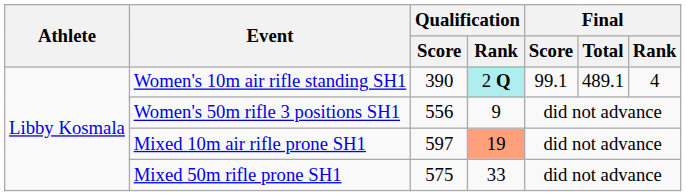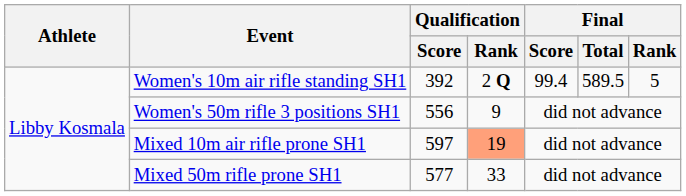 <table class=wikitable style="font-size:90%">
 <tr>
 <th rowspan="2">Athlete</th>
 <th rowspan="2">Event</th>
 <th colspan="2">Qualification</th>
 <th colspan="3">Final</th>
 </tr>
 <tr>
 <th>Score</th>
 <th>Rank</th>
 <th>Score</th>
 <th>Total</th>
 <th>Rank</th>
 </tr>
 <tr>
 <td rowspan="4"><a href='#'>Libby Kosmala</a></td>
 <td><a href='#'>Women's 10m air rifle standing SH1</a></td>
-<td align=center>390</td>
-<td align=center style="background: paleturquoise;">2 <strong>Q</strong></td>
-<td align=center>99.1</td>
-<td align=center>489.1</td>
-<td align=center>4</td>
+<td align=center>392</td>
+<td align=center>2 <strong>Q</strong></td>
+<td align=center>99.4</td>
+<td align=center>589.5</td>
+<td align=center>5</td>
 </tr>
 <tr>
 <td><a href='#'>Women's 50m rifle 3 positions SH1</a></td>
 <td align=center>556</td>
 <td align=center>9</td>
 <td align=center colspan="3">did not advance</td>
 </tr>
 <tr>
 <td><a href='#'>Mixed 10m air rifle prone SH1</a></td>
 <td align=center>597</td>
 <td align=center style="background: lightsalmon;">19</td>
 <td align=center colspan="3">did not advance</td>
 </tr>
 <tr>
 <td><a href='#'>Mixed 50m rifle prone SH1</a></td>
-<td align=center>575</td>
+<td align=center>577</td>
 <td align=center>33</td>
 <td align=center colspan="3">did not advance</td>
 </tr>
 </table>
